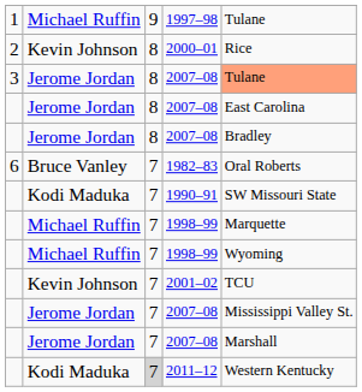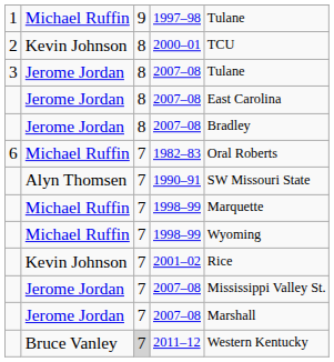 <table class="wikitable">
 <tr>
 </tr>
 <tr>
 <td>1</td>
 <td><a href='#'>Michael Ruffin</a></td>
 <td>9</td>
 <td style="font-size:80%;"><a href='#'>1997–98</a></td>
 <td style="font-size:80%;">Tulane</td>
 </tr>
 <tr>
 <td>2</td>
 <td>Kevin Johnson</td>
 <td>8</td>
 <td style="font-size:80%;"><a href='#'>2000–01</a></td>
-<td style="font-size:80%;">Rice</td>
+<td style="font-size:80%;">TCU</td>
 </tr>
 <tr>
 <td>3</td>
 <td><a href='#'>Jerome Jordan</a></td>
 <td>8</td>
 <td style="font-size:80%;"><a href='#'>2007–08</a></td>
-<td style="background: lightsalmon; font-size:80%;">Tulane</td>
+<td style="font-size:80%;">Tulane</td>
 </tr>
 <tr>
 <td></td>
 <td><a href='#'>Jerome Jordan</a></td>
 <td>8</td>
 <td style="font-size:80%;"><a href='#'>2007–08</a></td>
 <td style="font-size:80%;">East Carolina</td>
 </tr>
 <tr>
 <td></td>
 <td><a href='#'>Jerome Jordan</a></td>
 <td>8</td>
 <td style="font-size:80%;"><a href='#'>2007–08</a></td>
 <td style="font-size:80%;">Bradley</td>
 </tr>
 <tr>
 <td>6</td>
-<td>Bruce Vanley</td>
+<td><a href='#'>Michael Ruffin</a></td>
 <td>7</td>
 <td style="font-size:80%;"><a href='#'>1982–83</a></td>
 <td style="font-size:80%;">Oral Roberts</td>
 </tr>
 <tr>
 <td></td>
-<td>Kodi Maduka</td>
+<td>Alyn Thomsen</td>
 <td>7</td>
 <td style="font-size:80%;"><a href='#'>1990–91</a></td>
 <td style="font-size:80%;">SW Missouri State</td>
 </tr>
 <tr>
 <td></td>
 <td><a href='#'>Michael Ruffin</a></td>
 <td>7</td>
 <td style="font-size:80%;"><a href='#'>1998–99</a></td>
 <td style="font-size:80%;">Marquette</td>
 </tr>
 <tr>
 <td></td>
 <td><a href='#'>Michael Ruffin</a></td>
 <td>7</td>
 <td style="font-size:80%;"><a href='#'>1998–99</a></td>
 <td style="font-size:80%;">Wyoming</td>
 </tr>
 <tr>
 <td></td>
 <td>Kevin Johnson</td>
 <td>7</td>
 <td style="font-size:80%;"><a href='#'>2001–02</a></td>
-<td style="font-size:80%;">TCU</td>
+<td style="font-size:80%;">Rice</td>
 </tr>
 <tr>
 <td></td>
 <td><a href='#'>Jerome Jordan</a></td>
 <td>7</td>
 <td style="font-size:80%;"><a href='#'>2007–08</a></td>
 <td style="font-size:80%;">Mississippi Valley St.</td>
 </tr>
 <tr>
 <td></td>
 <td><a href='#'>Jerome Jordan</a></td>
 <td>7</td>
 <td style="font-size:80%;"><a href='#'>2007–08</a></td>
 <td style="font-size:80%;">Marshall</td>
 </tr>
 <tr>
 <td></td>
-<td>Kodi Maduka</td>
+<td>Bruce Vanley</td>
 <td style="background: lightgrey;">7</td>
 <td style="font-size:80%;"><a href='#'>2011–12</a></td>
 <td style="font-size:80%;">Western Kentucky</td>
 </tr>
 </table>
